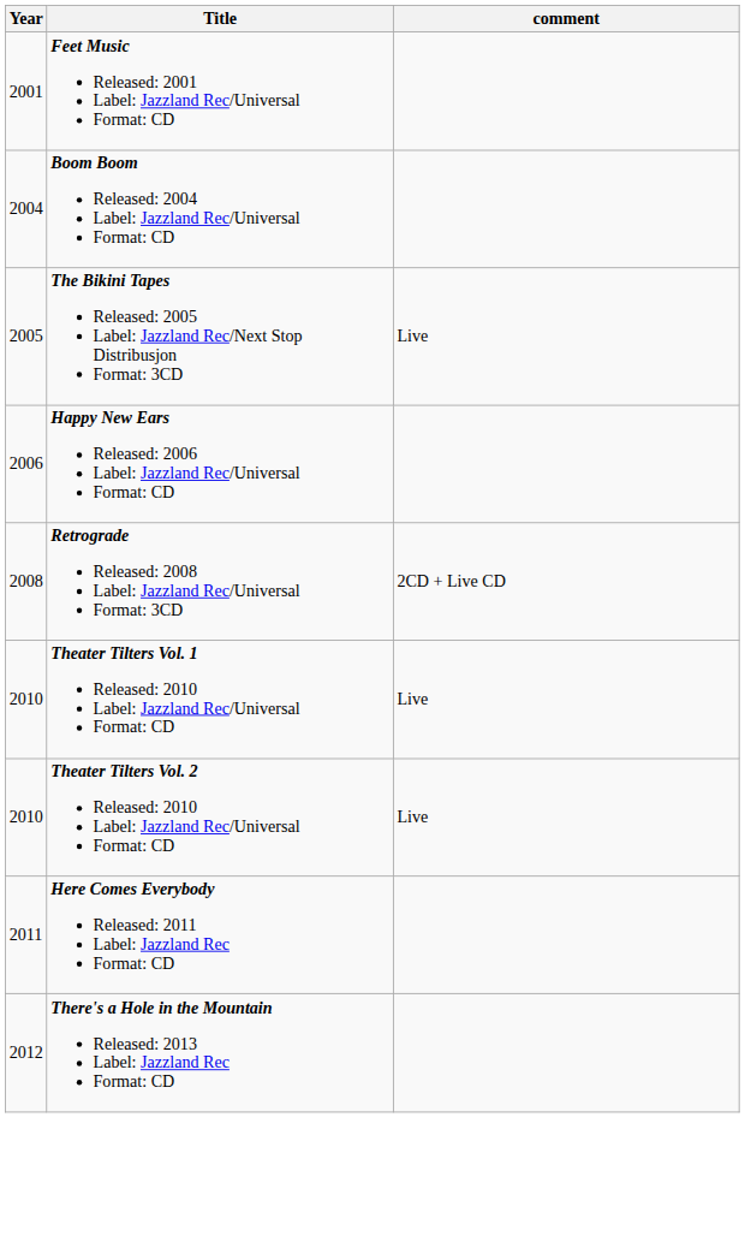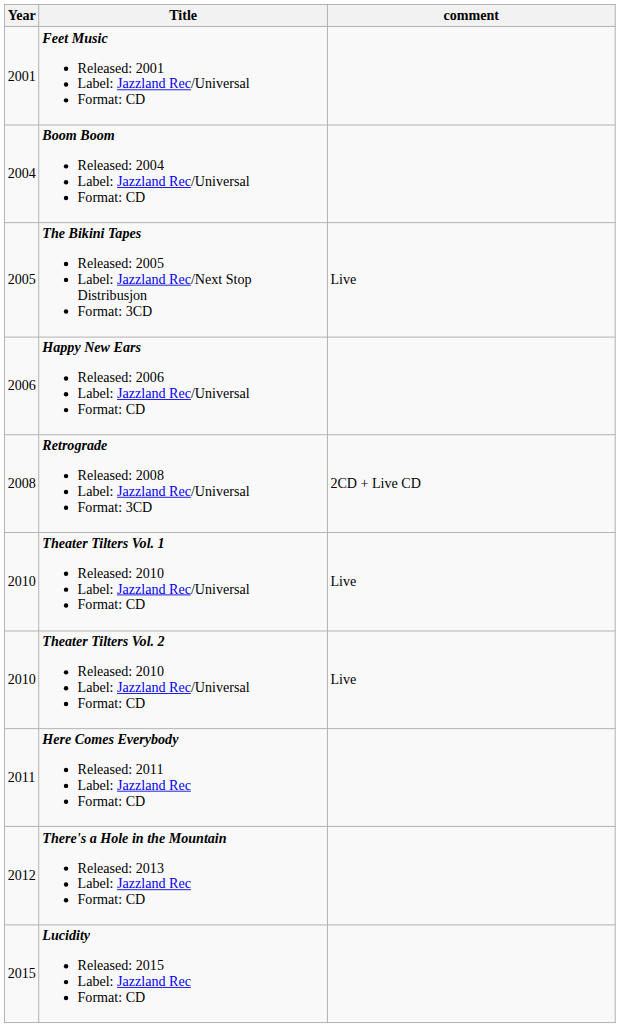 <table class="wikitable">
 <tr>
 <th>Year</th>
 <th style="width:20em">Title</th>
 <th style="width:20em">comment</th>
 </tr>
 <tr>
 <td>2001</td>
 <td style="width:20em"><strong><em>Feet Music</em></strong><br><ul><li>Released: 2001</li><li>Label: <a href='#'>Jazzland Rec</a>/Universal </li><li>Format: CD</li></ul></td>
 <td></td>
 </tr>
 <tr>
 <td>2004</td>
 <td style="width:20em"><strong><em>Boom Boom</em></strong><br><ul><li>Released: 2004</li><li>Label: <a href='#'>Jazzland Rec</a>/Universal </li><li>Format: CD</li></ul></td>
 <td></td>
 </tr>
 <tr>
 <td>2005</td>
 <td style="width:20em"><strong><em>The Bikini Tapes</em></strong><br><ul><li>Released: 2005</li><li>Label: <a href='#'>Jazzland Rec</a>/Next Stop Distribusjon </li><li>Format: 3CD</li></ul></td>
 <td>Live</td>
 </tr>
 <tr>
 <td>2006</td>
 <td style="width:20em"><strong><em>Happy New Ears</em></strong><br><ul><li>Released: 2006</li><li>Label: <a href='#'>Jazzland Rec</a>/Universal </li><li>Format: CD</li></ul></td>
 <td></td>
 </tr>
 <tr>
 <td>2008</td>
 <td style="width:20em"><strong><em>Retrograde</em></strong><br><ul><li>Released: 2008</li><li>Label: <a href='#'>Jazzland Rec</a>/Universal </li><li>Format: 3CD</li></ul></td>
 <td>2CD + Live CD</td>
 </tr>
 <tr>
 <td>2010</td>
 <td style="width:20em"><strong><em>Theater Tilters Vol. 1</em></strong><br><ul><li>Released: 2010</li><li>Label: <a href='#'>Jazzland Rec</a>/Universal</li><li>Format: CD</li></ul></td>
 <td>Live</td>
 </tr>
 <tr>
 <td>2010</td>
 <td style="width:20em"><strong><em>Theater Tilters Vol. 2</em></strong><br><ul><li>Released: 2010</li><li>Label: <a href='#'>Jazzland Rec</a>/Universal </li><li>Format: CD</li></ul></td>
 <td>Live</td>
 </tr>
 <tr>
 <td>2011</td>
 <td style="width:20em"><strong><em>Here Comes Everybody</em></strong><br><ul><li>Released: 2011</li><li>Label: <a href='#'>Jazzland Rec</a> </li><li>Format: CD</li></ul></td>
 <td></td>
 </tr>
 <tr>
 <td>2012</td>
 <td style="width:20em"><strong><em>There's a Hole in the Mountain</em></strong><br><ul><li>Released: 2013</li><li>Label: <a href='#'>Jazzland Rec</a> </li><li>Format: CD</li></ul></td>
 <td></td>
 </tr>
+<tr>
+<td>2015</td>
+<td style="width:20em"><strong><em>Lucidity</em></strong><br><ul><li>Released: 2015</li><li>Label: <a href='#'>Jazzland Rec</a> </li><li>Format: CD</li></ul></td>
+<td></td>
+</tr>
 </table>
